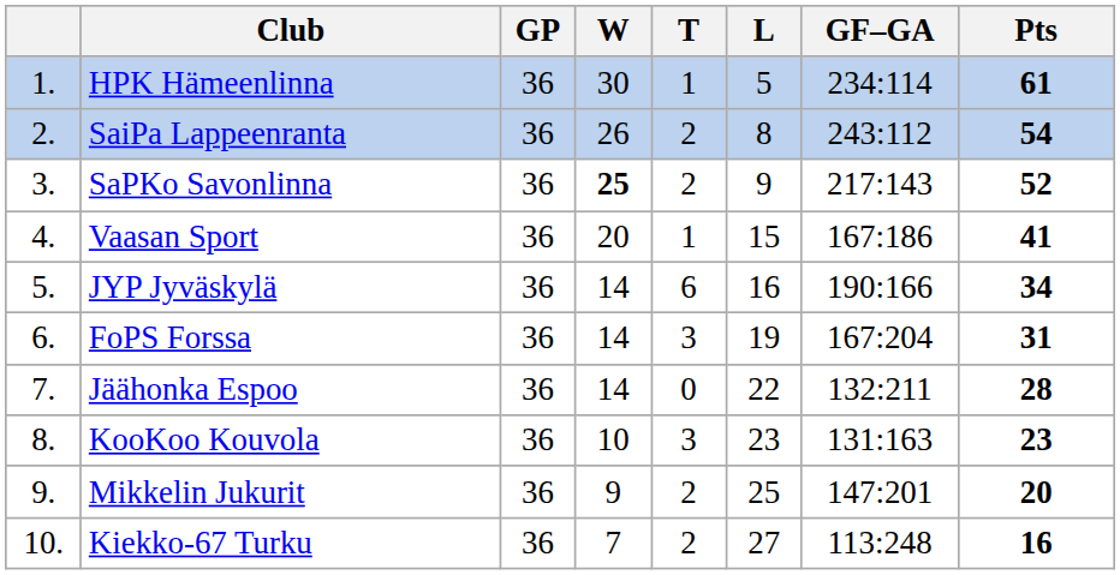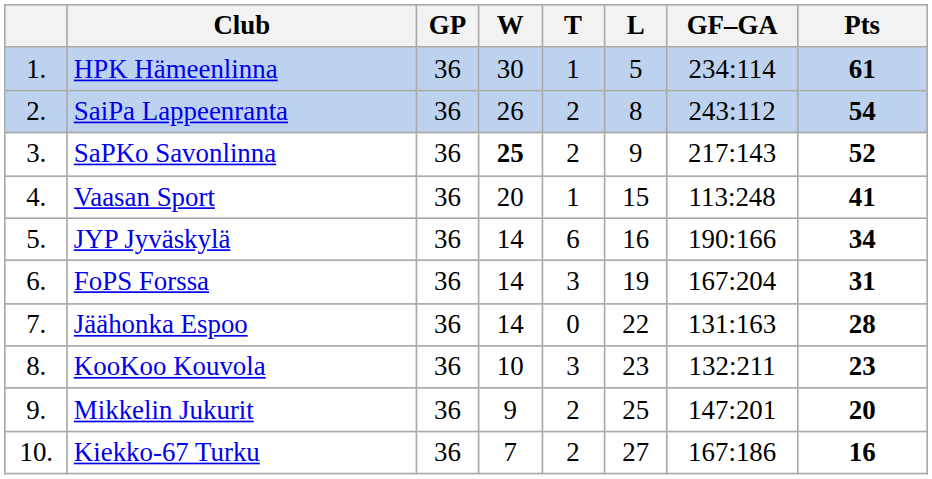 <table class="wikitable">
 <tr>
 <th width="30"></th>
 <th width="200">Club</th>
 <th width="30">GP</th>
 <th width="30">W</th>
 <th width="30">T</th>
 <th width="30">L</th>
 <th width="70">GF–GA</th>
 <th width="70">Pts</th>
 </tr>
 <tr bgcolor="#BCD2EE" align="center">
 <td>1.</td>
 <td align="left"><a href='#'>HPK Hämeenlinna</a></td>
 <td>36</td>
 <td>30</td>
 <td>1</td>
 <td>5</td>
 <td>234:114</td>
 <td><strong>61</strong></td>
 </tr>
 <tr bgcolor="#BCD2EE" align="center">
 <td>2.</td>
 <td align="left"><a href='#'>SaiPa Lappeenranta</a></td>
 <td>36</td>
 <td>26</td>
 <td>2</td>
 <td>8</td>
 <td>243:112</td>
 <td><strong>54</strong></td>
 </tr>
 <tr bgcolor="#FFFFFF" align="center">
 <td>3.</td>
 <td align="left"><a href='#'>SaPKo Savonlinna</a></td>
 <td>36</td>
 <td><strong>25</strong></td>
 <td>2</td>
 <td>9</td>
 <td>217:143</td>
 <td><strong>52</strong></td>
 </tr>
 <tr bgcolor="#FFFFFF" align="center">
 <td>4.</td>
 <td align="left"><a href='#'>Vaasan Sport</a></td>
 <td>36</td>
 <td>20</td>
 <td>1</td>
 <td>15</td>
-<td>167:186</td>
+<td>113:248</td>
 <td><strong>41</strong></td>
 </tr>
 <tr bgcolor="#FFFFFF" align="center">
 <td>5.</td>
 <td align="left"><a href='#'>JYP Jyväskylä</a></td>
 <td>36</td>
 <td>14</td>
 <td>6</td>
 <td>16</td>
 <td>190:166</td>
 <td><strong>34</strong></td>
 </tr>
 <tr bgcolor="#FFFFFF" align="center">
 <td>6.</td>
 <td align="left"><a href='#'>FoPS Forssa</a></td>
 <td>36</td>
 <td>14</td>
 <td>3</td>
 <td>19</td>
 <td>167:204</td>
 <td><strong>31</strong></td>
 </tr>
 <tr bgcolor="#FFFFFF" align="center">
 <td>7.</td>
 <td align="left"><a href='#'>Jäähonka Espoo</a></td>
 <td>36</td>
 <td>14</td>
 <td>0</td>
 <td>22</td>
-<td>132:211</td>
+<td>131:163</td>
 <td><strong>28</strong></td>
 </tr>
 <tr bgcolor="#FFFFFF" align="center">
 <td>8.</td>
 <td align="left"><a href='#'>KooKoo Kouvola</a></td>
 <td>36</td>
 <td>10</td>
 <td>3</td>
 <td>23</td>
-<td>131:163</td>
+<td>132:211</td>
 <td><strong>23</strong></td>
 </tr>
 <tr bgcolor="#FFFFFF" align="center">
 <td>9.</td>
 <td align="left"><a href='#'>Mikkelin Jukurit</a></td>
 <td>36</td>
 <td>9</td>
 <td>2</td>
 <td>25</td>
 <td>147:201</td>
 <td><strong>20</strong></td>
 </tr>
 <tr bgcolor="#FFFFFF" align="center">
 <td>10.</td>
 <td align="left"><a href='#'>Kiekko-67 Turku</a></td>
 <td>36</td>
 <td>7</td>
 <td>2</td>
 <td>27</td>
-<td>113:248</td>
+<td>167:186</td>
 <td><strong>16</strong></td>
 </tr>
 </table>
